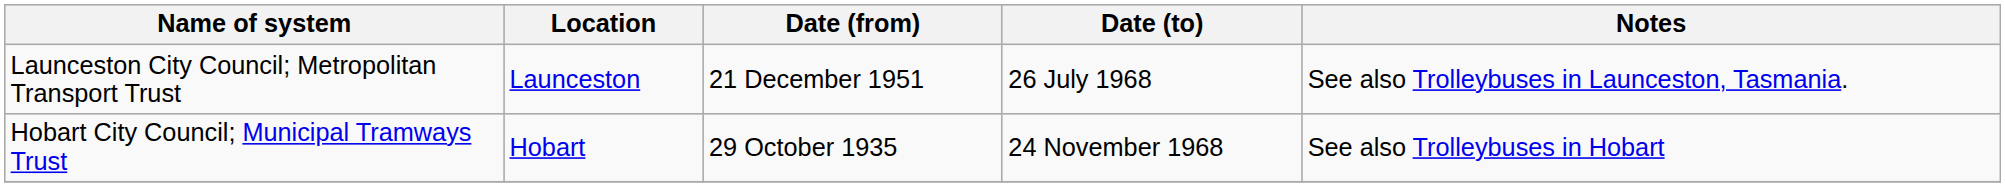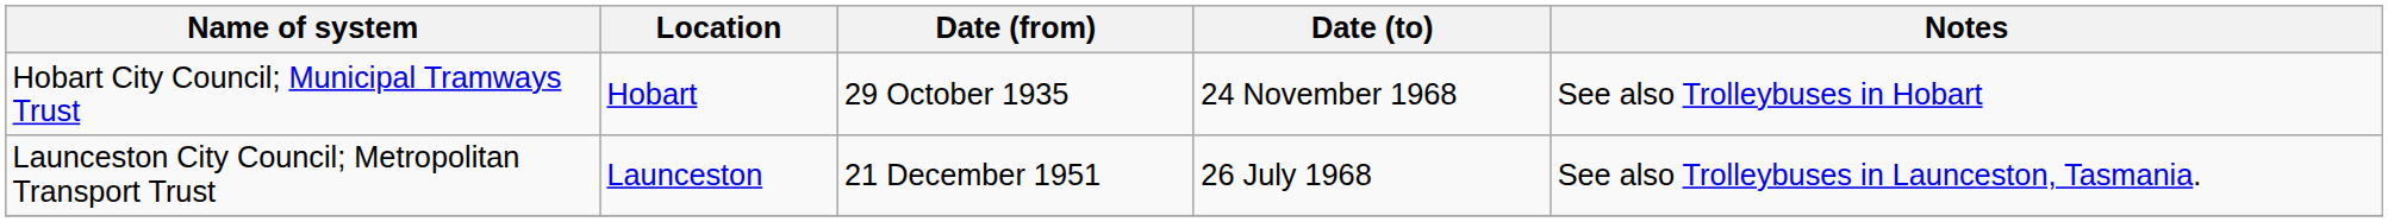 <table class="wikitable" width=100%>
 <tr>
 <th width=25%>Name of system</th>
 <th width=10%>Location</th>
 <th width=15%>Date (from)</th>
 <th width=15%>Date (to)</th>
 <th width=35%>Notes</th>
 </tr>
 <tr>
+<td>Hobart City Council; <a href='#'>Municipal Tramways Trust</a></td>
+<td><a href='#'>Hobart</a></td>
+<td>29 October 1935</td>
+<td>24 November 1968</td>
+<td>See also <a href='#'>Trolleybuses in Hobart</a></td>
+</tr>
+<tr>
 <td>Launceston City Council; Metropolitan Transport Trust</td>
 <td><a href='#'>Launceston</a></td>
 <td>21 December 1951</td>
 <td>26 July 1968</td>
 <td>See also <a href='#'>Trolleybuses in Launceston, Tasmania</a>.</td>
 </tr>
 <tr>
-<td>Hobart City Council; <a href='#'>Municipal Tramways Trust</a></td>
-<td><a href='#'>Hobart</a></td>
-<td>29 October 1935</td>
-<td>24 November 1968</td>
-<td>See also <a href='#'>Trolleybuses in Hobart</a></td>
-</tr>
-<tr>
 </tr>
 </table>
